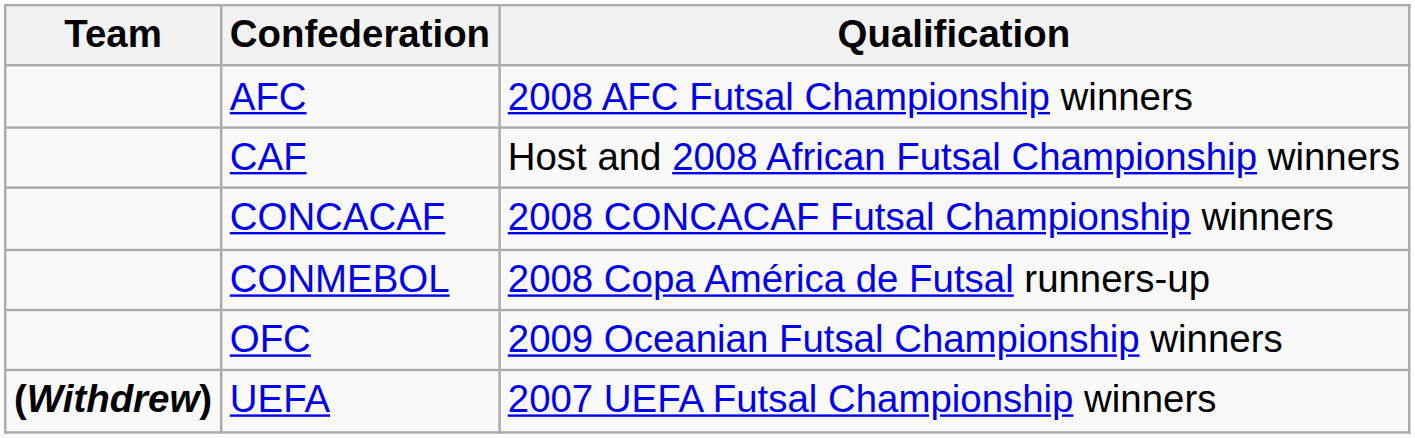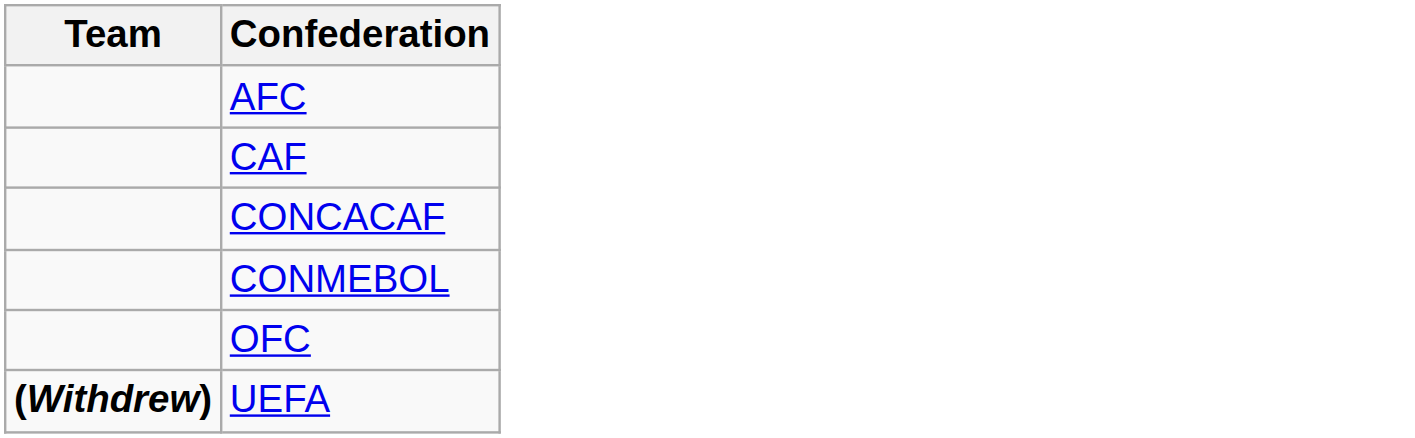 <table class="wikitable">
 <tr>
 <th>Team</th>
 <th>Confederation</th>
-<th>Qualification</th>
 </tr>
 <tr>
 <td></td>
 <td><a href='#'>AFC</a></td>
-<td><a href='#'>2008 AFC Futsal Championship</a> winners</td>
 </tr>
 <tr>
 <td></td>
 <td><a href='#'>CAF</a></td>
-<td>Host and <a href='#'>2008 African Futsal Championship</a> winners</td>
 </tr>
 <tr>
 <td></td>
 <td><a href='#'>CONCACAF</a></td>
-<td><a href='#'>2008 CONCACAF Futsal Championship</a> winners</td>
 </tr>
 <tr>
 <td></td>
 <td><a href='#'>CONMEBOL</a></td>
-<td><a href='#'>2008 Copa América de Futsal</a> runners-up</td>
 </tr>
 <tr>
 <td></td>
 <td><a href='#'>OFC</a></td>
-<td><a href='#'>2009 Oceanian Futsal Championship</a> winners</td>
 </tr>
 <tr>
 <td><strong> (<em>Withdrew</em>)</strong></td>
 <td><a href='#'>UEFA</a></td>
-<td><a href='#'>2007 UEFA Futsal Championship</a> winners</td>
 </tr>
 </table>
